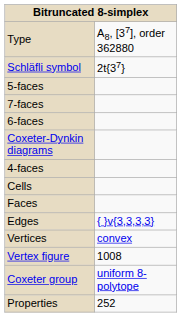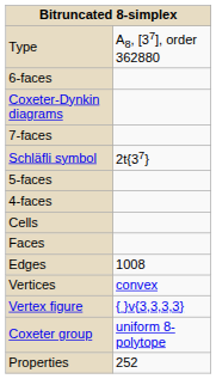 <table class="wikitable" align="right" style="margin-left:10px" width="250">
 <tr>
 <th style="background:#e7dcc3;" colspan="2">Bitruncated 8-simplex</th>
 </tr>
 <tr>
 <td style="background:#e7dcc3;">Type</td>
 <td>A<sub>8</sub>, [3<sup>7</sup>], order 362880</td>
 </tr>
 <tr>
-<td style="background:#e7dcc3;"><a href='#'>Schläfli symbol</a></td>
-<td>2t{3<sup>7</sup>}</td>
+<td style="background:#e7dcc3;">6-faces</td>
+<td></td>
 </tr>
 <tr>
-<td style="background:#e7dcc3;">5-faces</td>
+<td style="background:#e7dcc3;"><a href='#'>Coxeter-Dynkin diagrams</a></td>
 <td></td>
 </tr>
 <tr>
 <td style="background:#e7dcc3;">7-faces</td>
 <td></td>
 </tr>
 <tr>
-<td style="background:#e7dcc3;">6-faces</td>
-<td></td>
+<td style="background:#e7dcc3;"><a href='#'>Schläfli symbol</a></td>
+<td>2t{3<sup>7</sup>}</td>
 </tr>
 <tr>
-<td style="background:#e7dcc3;"><a href='#'>Coxeter-Dynkin diagrams</a></td>
+<td style="background:#e7dcc3;">5-faces</td>
 <td></td>
 </tr>
 <tr>
 <td style="background:#e7dcc3;">4-faces</td>
 <td></td>
 </tr>
 <tr>
 <td style="background:#e7dcc3;">Cells</td>
 <td></td>
 </tr>
 <tr>
 <td style="background:#e7dcc3;">Faces</td>
 <td></td>
 </tr>
 <tr>
 <td style="background:#e7dcc3;">Edges</td>
-<td><a href='#'>{ }v{3,3,3,3}</a></td>
+<td>1008</td>
 </tr>
 <tr>
 <td style="background:#e7dcc3;">Vertices</td>
 <td><a href='#'>convex</a></td>
 </tr>
 <tr>
 <td style="background:#e7dcc3;"><a href='#'>Vertex figure</a></td>
-<td>1008</td>
+<td><a href='#'>{ }v{3,3,3,3}</a></td>
 </tr>
 <tr>
 <td style="background:#e7dcc3;"><a href='#'>Coxeter group</a></td>
 <td><a href='#'>uniform 8-polytope</a></td>
 </tr>
 <tr>
 <td style="background:#e7dcc3;">Properties</td>
 <td>252</td>
 </tr>
 </table>
